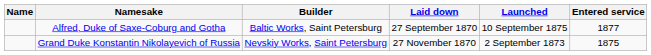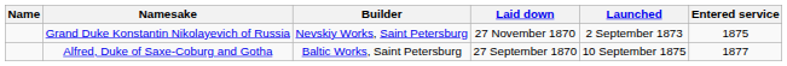 <table class="wikitable plainrowheaders">
 <tr>
 <th scope="col">Name</th>
 <th scope="col">Namesake</th>
 <th scope="col">Builder</th>
 <th scope="col"><a href='#'>Laid down</a></th>
 <th scope="col"><a href='#'>Launched</a></th>
 <th scope="col">Entered service</th>
 </tr>
 <tr valign=middle>
 <td scope="row"></td>
+<td align=center><a href='#'>Grand Duke Konstantin Nikolayevich of Russia</a></td>
+<td align=center><a href='#'>Nevskiy Works</a>, <a href='#'>Saint Petersburg</a></td>
+<td align=center>27 November 1870</td>
+<td align=center>2 September 1873</td>
+<td align=center>1875</td>
+</tr>
+<tr valign=middle>
+<td scope="row"></td>
 <td align=center><a href='#'>Alfred, Duke of Saxe-Coburg and Gotha</a></td>
 <td align=center><a href='#'>Baltic Works</a>, Saint Petersburg</td>
 <td align=center>27 September 1870</td>
 <td align=center>10 September 1875</td>
 <td align=center>1877</td>
 </tr>
-<tr valign=middle>
-<td scope="row"></td>
-<td align=center><a href='#'>Grand Duke Konstantin Nikolayevich of Russia</a></td>
-<td align=center><a href='#'>Nevskiy Works</a>, <a href='#'>Saint Petersburg</a></td>
-<td align=center>27 November 1870</td>
-<td align=center>2 September 1873</td>
-<td align=center>1875</td>
-</tr>
 </table>
